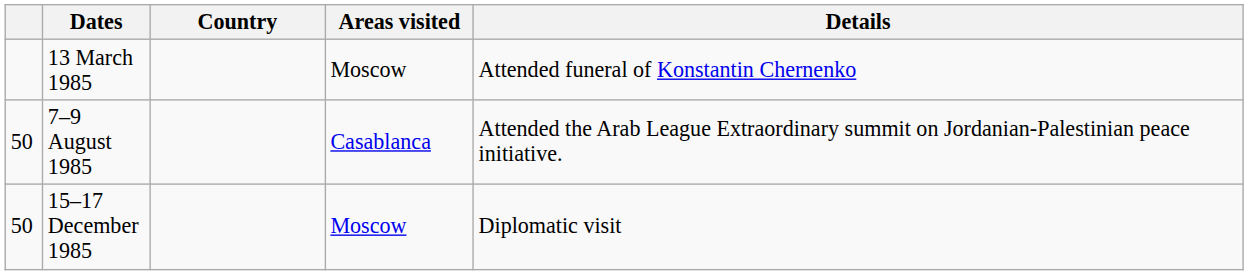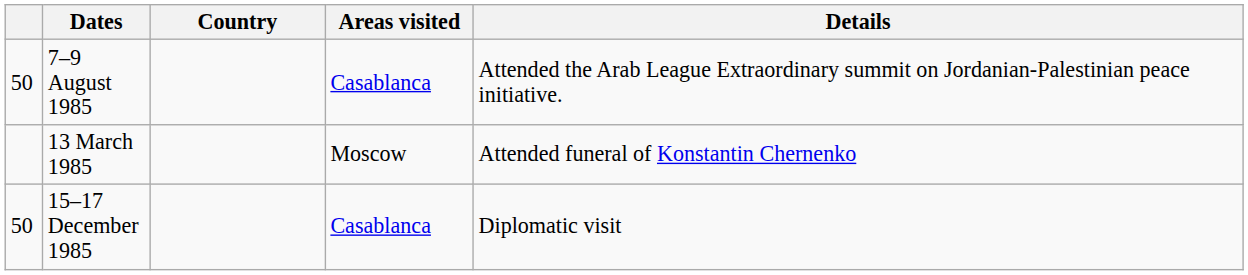 <table class="wikitable sortable" border="1" style="margin: 1em auto 1em auto">
 <tr>
 <th style="width: 3%;"></th>
 <th width="70">Dates</th>
 <th width="120">Country</th>
 <th width="100">Areas visited</th>
 <th width="550">Details</th>
+</tr>
+<tr>
+<td>50</td>
+<td>7–9 August 1985</td>
+<td></td>
+<td><a href='#'>Casablanca</a></td>
+<td>Attended the Arab League Extraordinary summit on Jordanian-Palestinian peace initiative.</td>
 </tr>
 <tr>
 <td></td>
 <td>13 March 1985</td>
 <td></td>
 <td>Moscow</td>
 <td>Attended funeral of <a href='#'>Konstantin Chernenko</a></td>
 </tr>
 <tr>
 <td>50</td>
-<td>7–9 August 1985</td>
+<td>15–17 December 1985</td>
 <td></td>
 <td><a href='#'>Casablanca</a></td>
-<td>Attended the Arab League Extraordinary summit on Jordanian-Palestinian peace initiative.</td>
-</tr>
-<tr>
-<td>50</td>
-<td>15–17 December 1985</td>
-<td></td>
-<td><a href='#'>Moscow</a></td>
 <td>Diplomatic visit</td>
 </tr>
 </table>
